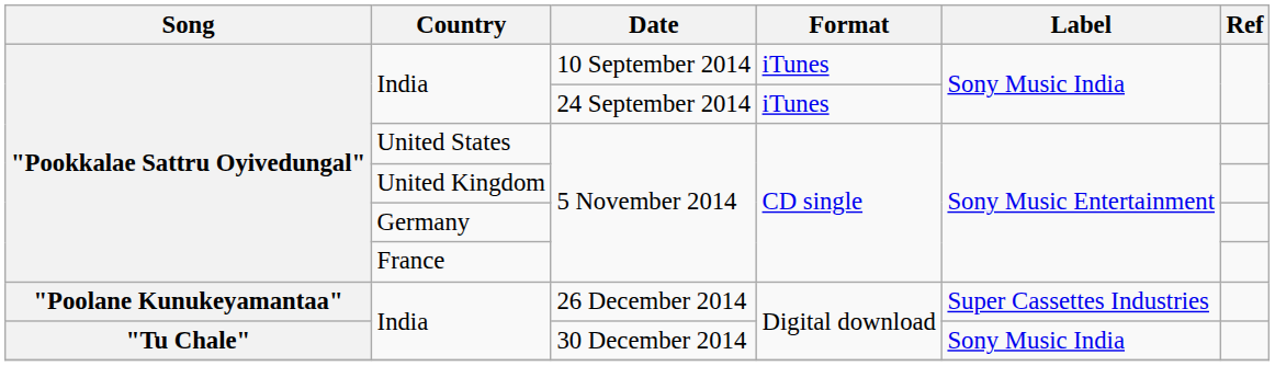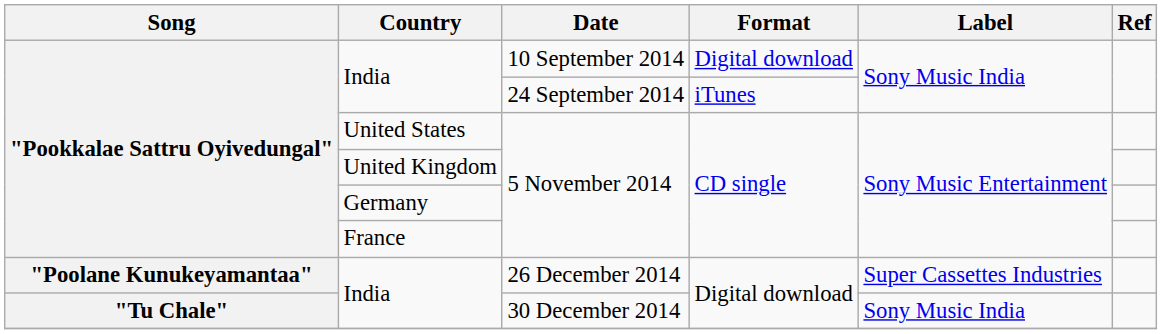 <table class="wikitable plainrowheaders">
 <tr>
 <th>Song</th>
 <th>Country</th>
 <th>Date</th>
 <th>Format</th>
 <th>Label</th>
 <th>Ref</th>
 </tr>
 <tr>
 <th rowspan="6" scope="row">"Pookkalae Sattru Oyivedungal"</th>
 <td rowspan="2">India</td>
 <td>10 September 2014</td>
-<td><a href='#'>iTunes</a></td>
+<td><a href='#'>Digital download</a></td>
 <td rowspan="2"><a href='#'>Sony Music India</a></td>
 <td rowspan="2"></td>
 </tr>
 <tr>
 <td>24 September 2014</td>
 <td><a href='#'>iTunes</a></td>
 </tr>
 <tr>
 <td>United States</td>
 <td rowspan="4">5 November 2014</td>
 <td rowspan="4"><a href='#'>CD single</a></td>
 <td rowspan="4"><a href='#'>Sony Music Entertainment</a></td>
 <td></td>
 </tr>
 <tr>
 <td>United Kingdom</td>
 <td></td>
 </tr>
 <tr>
 <td>Germany</td>
 <td></td>
 </tr>
 <tr>
 <td>France</td>
 <td></td>
 </tr>
 <tr>
 <th scope="row">"Poolane Kunukeyamantaa"</th>
 <td rowspan="2">India</td>
 <td>26 December 2014</td>
 <td rowspan="2">Digital download</td>
 <td><a href='#'>Super Cassettes Industries</a></td>
 <td></td>
 </tr>
 <tr>
 <th scope="row">"Tu Chale"</th>
 <td>30 December 2014</td>
 <td><a href='#'>Sony Music India</a></td>
 <td></td>
 </tr>
 <tr>
 </tr>
 </table>
